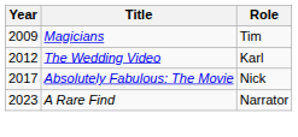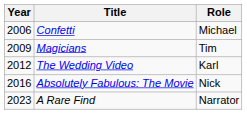 <table class="wikitable sortable">
 <tr>
 <th>Year</th>
 <th>Title</th>
 <th>Role</th>
+</tr>
+<tr>
+<td>2006</td>
+<td><em><a href='#'>Confetti</a></em></td>
+<td>Michael</td>
 </tr>
 <tr>
 <td>2009</td>
 <td><em><a href='#'>Magicians</a></em></td>
 <td>Tim</td>
 </tr>
 <tr>
 <td>2012</td>
 <td><em><a href='#'>The Wedding Video</a></em></td>
 <td>Karl</td>
 </tr>
 <tr>
-<td>2017</td>
+<td>2016</td>
 <td><em><a href='#'>Absolutely Fabulous: The Movie</a></em></td>
 <td>Nick</td>
 </tr>
 <tr>
 <td>2023</td>
 <td><em>A Rare Find</em></td>
 <td>Narrator</td>
 </tr>
 </table>
